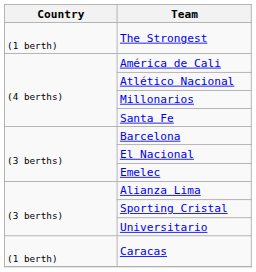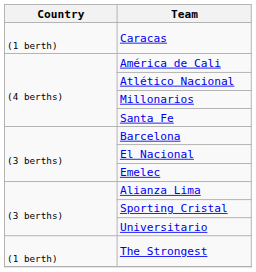 <table class="wikitable">
 <tr>
 <th width=125>Country</th>
 <th width=150>Team</th>
 </tr>
 <tr>
 <td rowspan="1"><br><small>(1 berth)</small></td>
-<td><a href='#'>The Strongest</a></td>
+<td><a href='#'>Caracas</a></td>
 </tr>
 <tr>
 <td rowspan="4"><br><small>(4 berths)</small></td>
 <td><a href='#'>América de Cali</a></td>
 </tr>
 <tr>
 <td><a href='#'>Atlético Nacional</a></td>
 </tr>
 <tr>
 <td><a href='#'>Millonarios</a></td>
 </tr>
 <tr>
 <td><a href='#'>Santa Fe</a></td>
 </tr>
 <tr>
 <td rowspan="3"><br><small>(3 berths)</small></td>
 <td><a href='#'>Barcelona</a></td>
 </tr>
 <tr>
 <td><a href='#'>El Nacional</a></td>
 </tr>
 <tr>
 <td><a href='#'>Emelec</a></td>
 </tr>
 <tr>
 <td rowspan="3"><br><small>(3 berths)</small></td>
 <td><a href='#'>Alianza Lima</a></td>
 </tr>
 <tr>
 <td><a href='#'>Sporting Cristal</a></td>
 </tr>
 <tr>
 <td><a href='#'>Universitario</a></td>
 </tr>
 <tr>
 <td rowspan="1"><br><small>(1 berth)</small></td>
-<td><a href='#'>Caracas</a></td>
+<td><a href='#'>The Strongest</a></td>
 </tr>
 <tr>
 </tr>
 </table>
